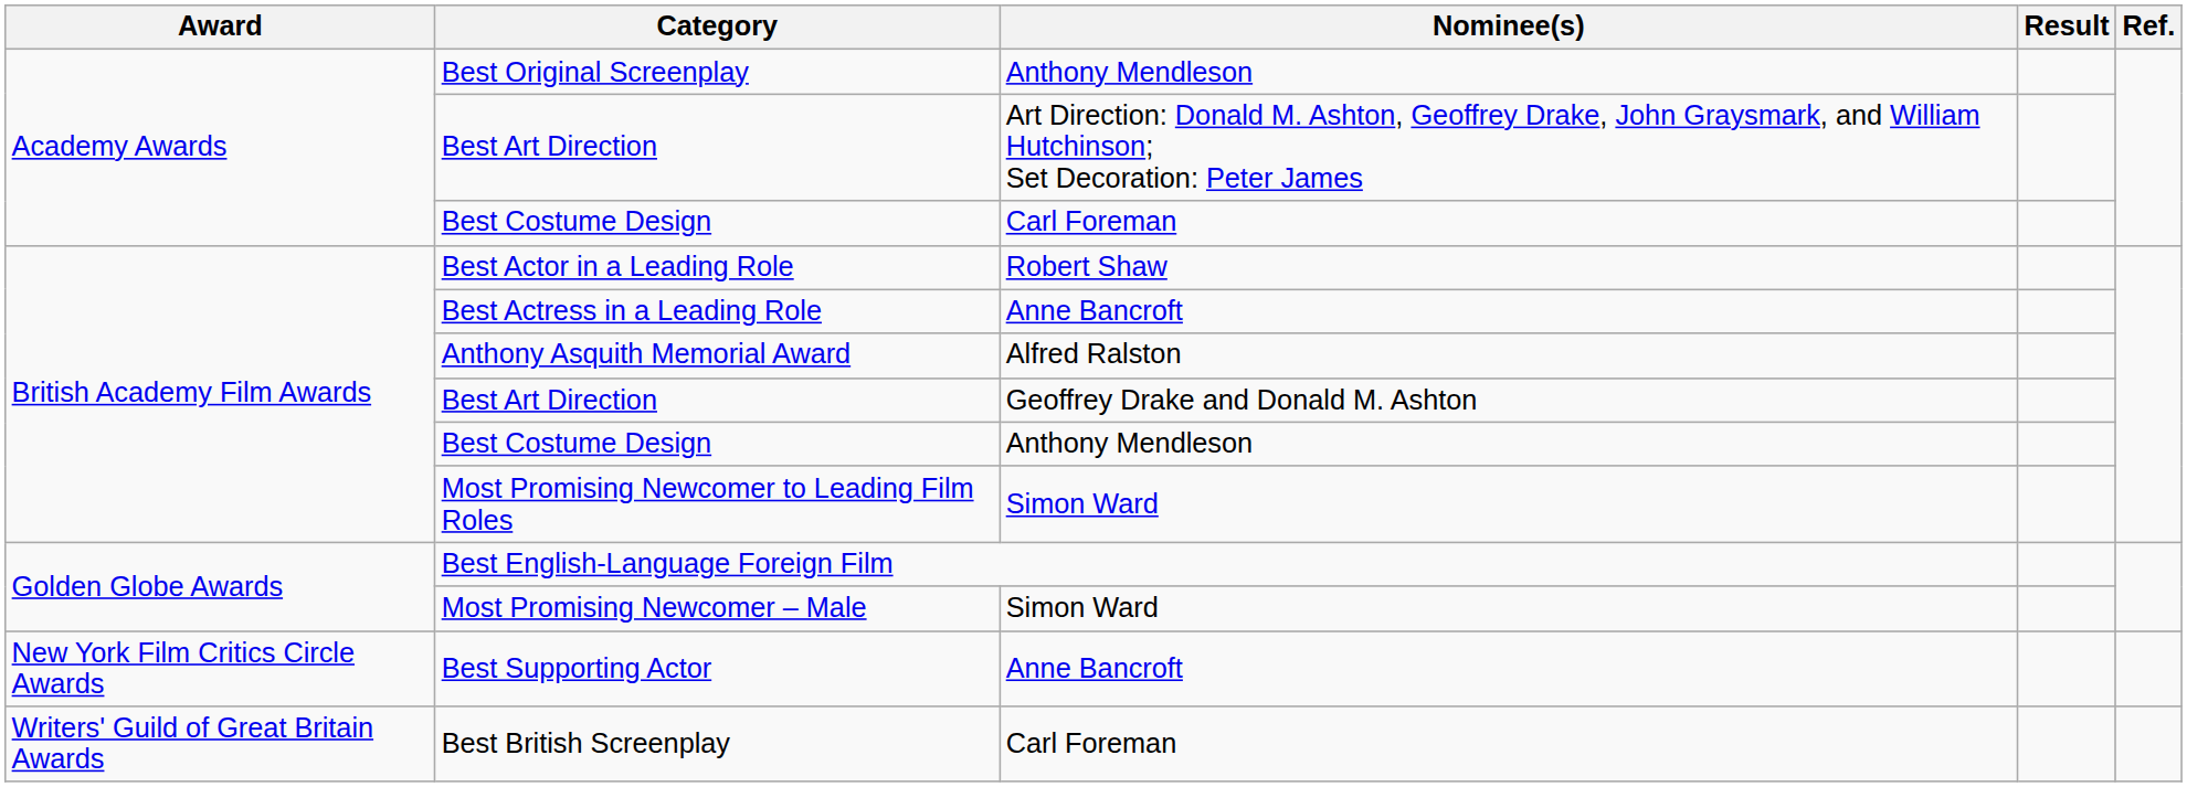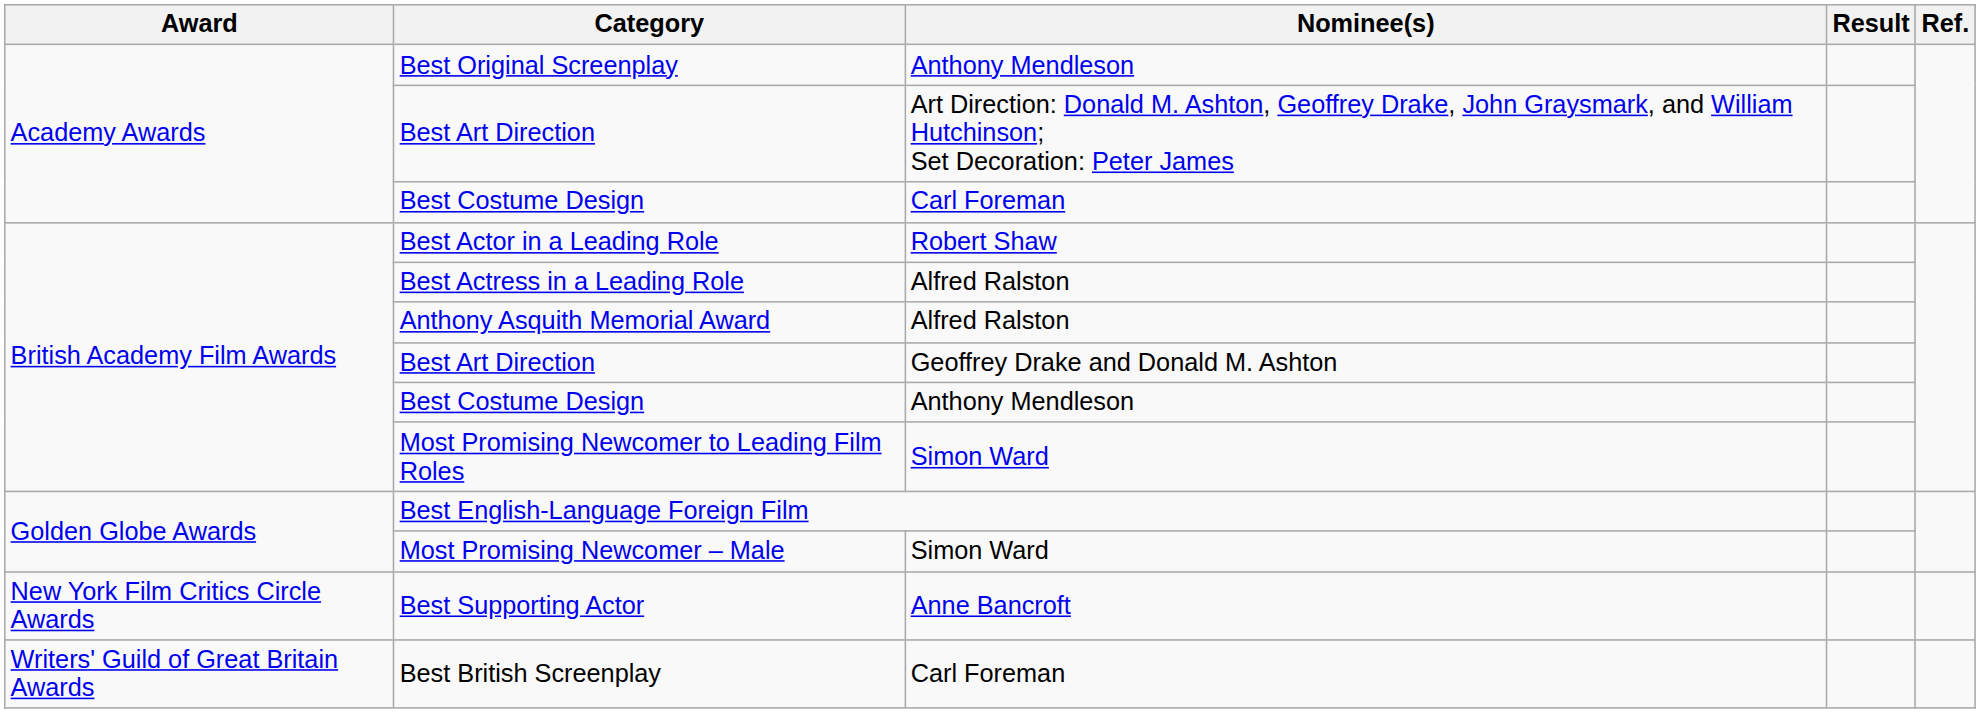 <table class="wikitable plainrowheaders">
 <tr>
 <th>Award</th>
 <th>Category</th>
 <th>Nominee(s)</th>
 <th>Result</th>
 <th>Ref.</th>
 </tr>
 <tr>
 <td rowspan="3"><a href='#'>Academy Awards</a></td>
 <td><a href='#'>Best Original Screenplay</a></td>
 <td><a href='#'>Anthony Mendleson</a></td>
 <td></td>
 <td rowspan="3" align="center"></td>
 </tr>
 <tr>
 <td><a href='#'>Best Art Direction</a></td>
 <td>Art Direction: <a href='#'>Donald M. Ashton</a>, <a href='#'>Geoffrey Drake</a>, <a href='#'>John Graysmark</a>, and <a href='#'>William Hutchinson</a>; <br> Set Decoration: <a href='#'>Peter James</a></td>
 <td></td>
 </tr>
 <tr>
 <td><a href='#'>Best Costume Design</a></td>
 <td><a href='#'>Carl Foreman</a></td>
 <td></td>
 </tr>
 <tr>
 <td rowspan="6"><a href='#'>British Academy Film Awards</a></td>
 <td><a href='#'>Best Actor in a Leading Role</a></td>
 <td><a href='#'>Robert Shaw</a></td>
 <td></td>
 <td rowspan="6" align="center"></td>
 </tr>
 <tr>
 <td><a href='#'>Best Actress in a Leading Role</a></td>
-<td><a href='#'>Anne Bancroft</a></td>
+<td>Alfred Ralston</td>
 <td></td>
 </tr>
 <tr>
 <td><a href='#'>Anthony Asquith Memorial Award</a></td>
 <td>Alfred Ralston</td>
 <td></td>
 </tr>
 <tr>
 <td><a href='#'>Best Art Direction</a></td>
 <td>Geoffrey Drake and Donald M. Ashton</td>
 <td></td>
 </tr>
 <tr>
 <td><a href='#'>Best Costume Design</a></td>
 <td>Anthony Mendleson </td>
 <td></td>
 </tr>
 <tr>
 <td><a href='#'>Most Promising Newcomer to Leading Film Roles</a></td>
 <td><a href='#'>Simon Ward</a></td>
 <td></td>
 </tr>
 <tr>
 <td rowspan="2"><a href='#'>Golden Globe Awards</a></td>
 <td colspan="2"><a href='#'>Best English-Language Foreign Film</a></td>
 <td></td>
 <td rowspan="2" align="center"></td>
 </tr>
 <tr>
 <td><a href='#'>Most Promising Newcomer – Male</a></td>
 <td>Simon Ward</td>
 <td></td>
 </tr>
 <tr>
 <td><a href='#'>New York Film Critics Circle Awards</a></td>
 <td><a href='#'>Best Supporting Actor</a></td>
 <td><a href='#'>Anne Bancroft</a></td>
 <td></td>
 <td align="center"></td>
 </tr>
 <tr>
 <td><a href='#'>Writers' Guild of Great Britain Awards</a></td>
 <td>Best British Screenplay</td>
 <td>Carl Foreman</td>
 <td></td>
 <td align="center"></td>
 </tr>
 </table>
